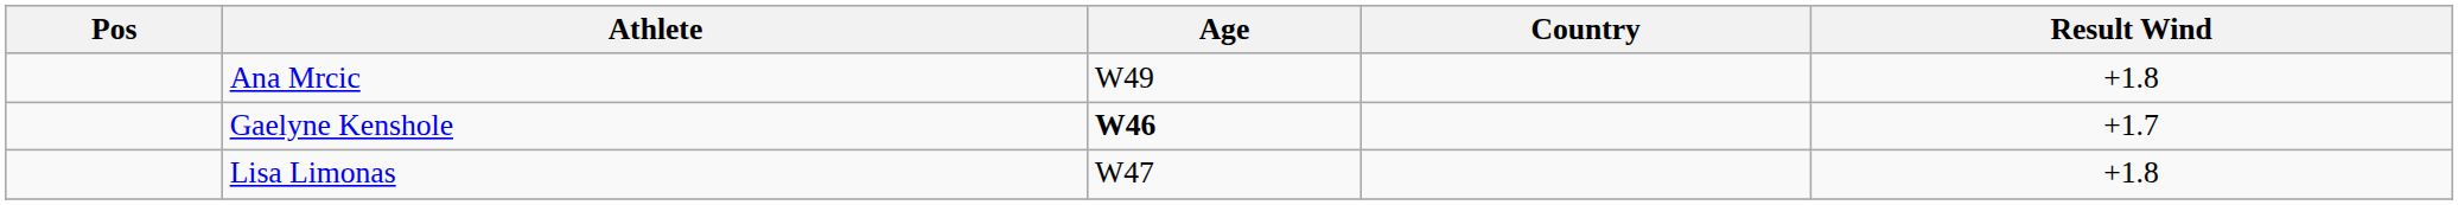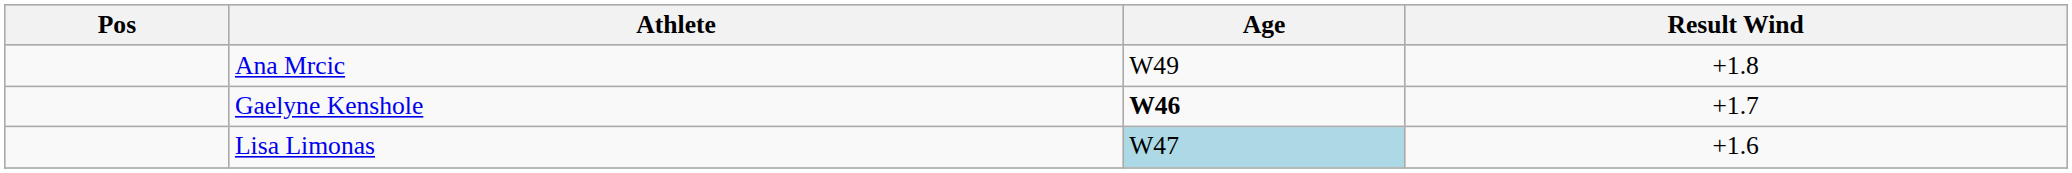 <table class="wikitable"  style="text-align:center; width:65%;">
 <tr>
 <th>Pos</th>
 <th>Athlete</th>
 <th>Age</th>
-<th>Country</th>
 <th>Result Wind</th>
 </tr>
 <tr>
 <td align=center></td>
 <td align=left><a href='#'>Ana Mrcic</a></td>
 <td align=left>W49</td>
-<td align=left></td>
 <td> +1.8</td>
 </tr>
 <tr>
 <td align=center></td>
 <td align=left><a href='#'>Gaelyne Kenshole</a></td>
 <td align=left><strong>W46</strong></td>
-<td align=left></td>
 <td> +1.7</td>
 </tr>
 <tr>
 <td align=center></td>
 <td align=left><a href='#'>Lisa Limonas</a></td>
-<td align=left>W47</td>
-<td align=left></td>
-<td> +1.8</td>
+<td align=left style="background: lightblue;">W47</td>
+<td> +1.6</td>
 </tr>
 </table>
